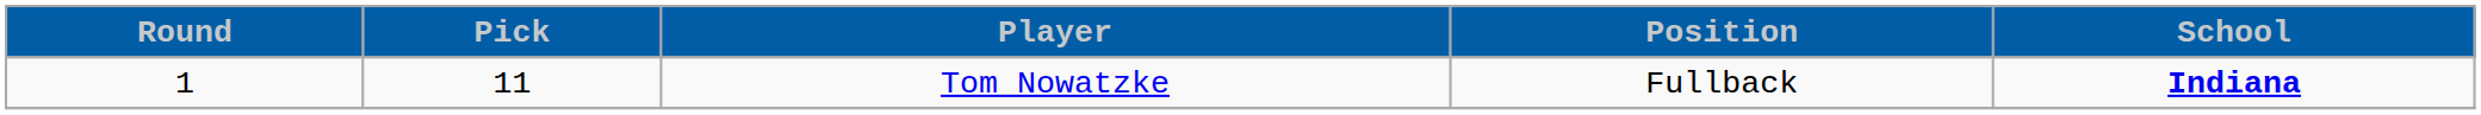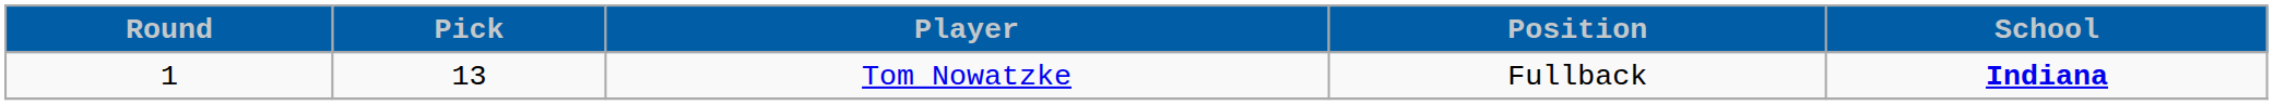 <table class="wikitable" width="80%">
 <tr align="center"  style="background:#005da6;color:#c4c8cb;">
 <td><strong>Round</strong></td>
 <td><strong>Pick</strong></td>
 <td><strong>Player</strong></td>
 <td><strong>Position</strong></td>
 <td><strong>School</strong></td>
 </tr>
 <tr align="center" bgcolor="">
 <td>1</td>
-<td>11</td>
+<td>13</td>
 <td><a href='#'>Tom Nowatzke</a></td>
 <td>Fullback</td>
 <td><strong><a href='#'>Indiana</a></strong></td>
 </tr>
 <tr align="center" bgcolor="">
 </tr>
 </table>
